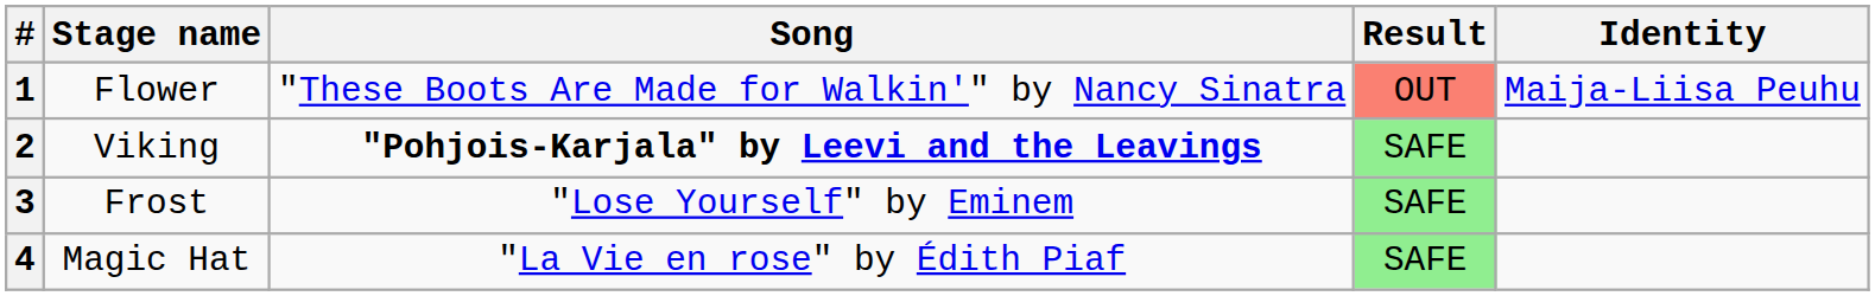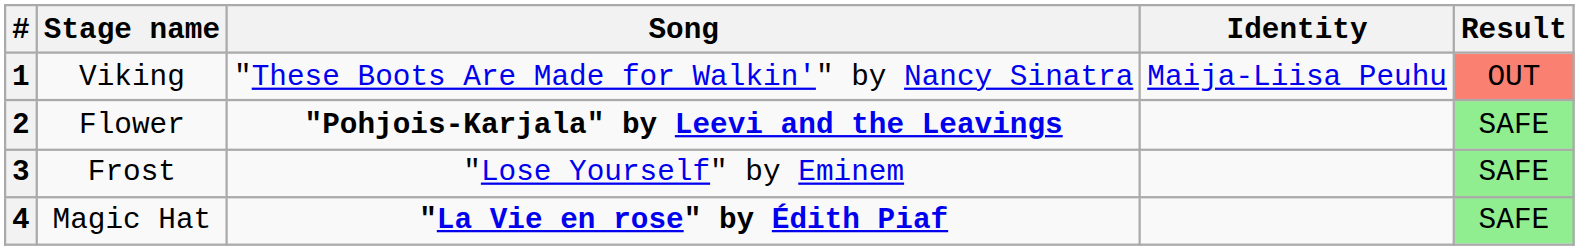 <table class="wikitable plainrowheaders" style="text-align: center;">
 <tr>
 <th>#</th>
 <th>Stage name</th>
 <th>Song</th>
+<th>Identity</th>
 <th>Result</th>
-<th>Identity</th>
 </tr>
 <tr>
 <th>1</th>
-<td>Flower</td>
+<td>Viking</td>
 <td>"<a href='#'>These Boots Are Made for Walkin'</a>" by <a href='#'>Nancy Sinatra</a></td>
+<td><a href='#'>Maija-Liisa Peuhu</a></td>
 <td bgcolor=salmon>OUT</td>
-<td><a href='#'>Maija-Liisa Peuhu</a></td>
 </tr>
 <tr>
 <th>2</th>
-<td>Viking</td>
+<td>Flower</td>
 <td><strong>"Pohjois-Karjala" by <a href='#'>Leevi and the Leavings</a></strong></td>
+<td></td>
 <td bgcolor=lightgreen>SAFE</td>
-<td></td>
 </tr>
 <tr>
 <th>3</th>
 <td>Frost</td>
 <td>"<a href='#'>Lose Yourself</a>" by <a href='#'>Eminem</a></td>
+<td></td>
 <td bgcolor=lightgreen>SAFE</td>
-<td></td>
 </tr>
 <tr>
 <th>4</th>
 <td>Magic Hat</td>
-<td>"<a href='#'>La Vie en rose</a>" by <a href='#'>Édith Piaf</a></td>
+<td><strong>"<a href='#'>La Vie en rose</a>" by <a href='#'>Édith Piaf</a></strong></td>
+<td></td>
 <td bgcolor=lightgreen>SAFE</td>
-<td></td>
 </tr>
 </table>
